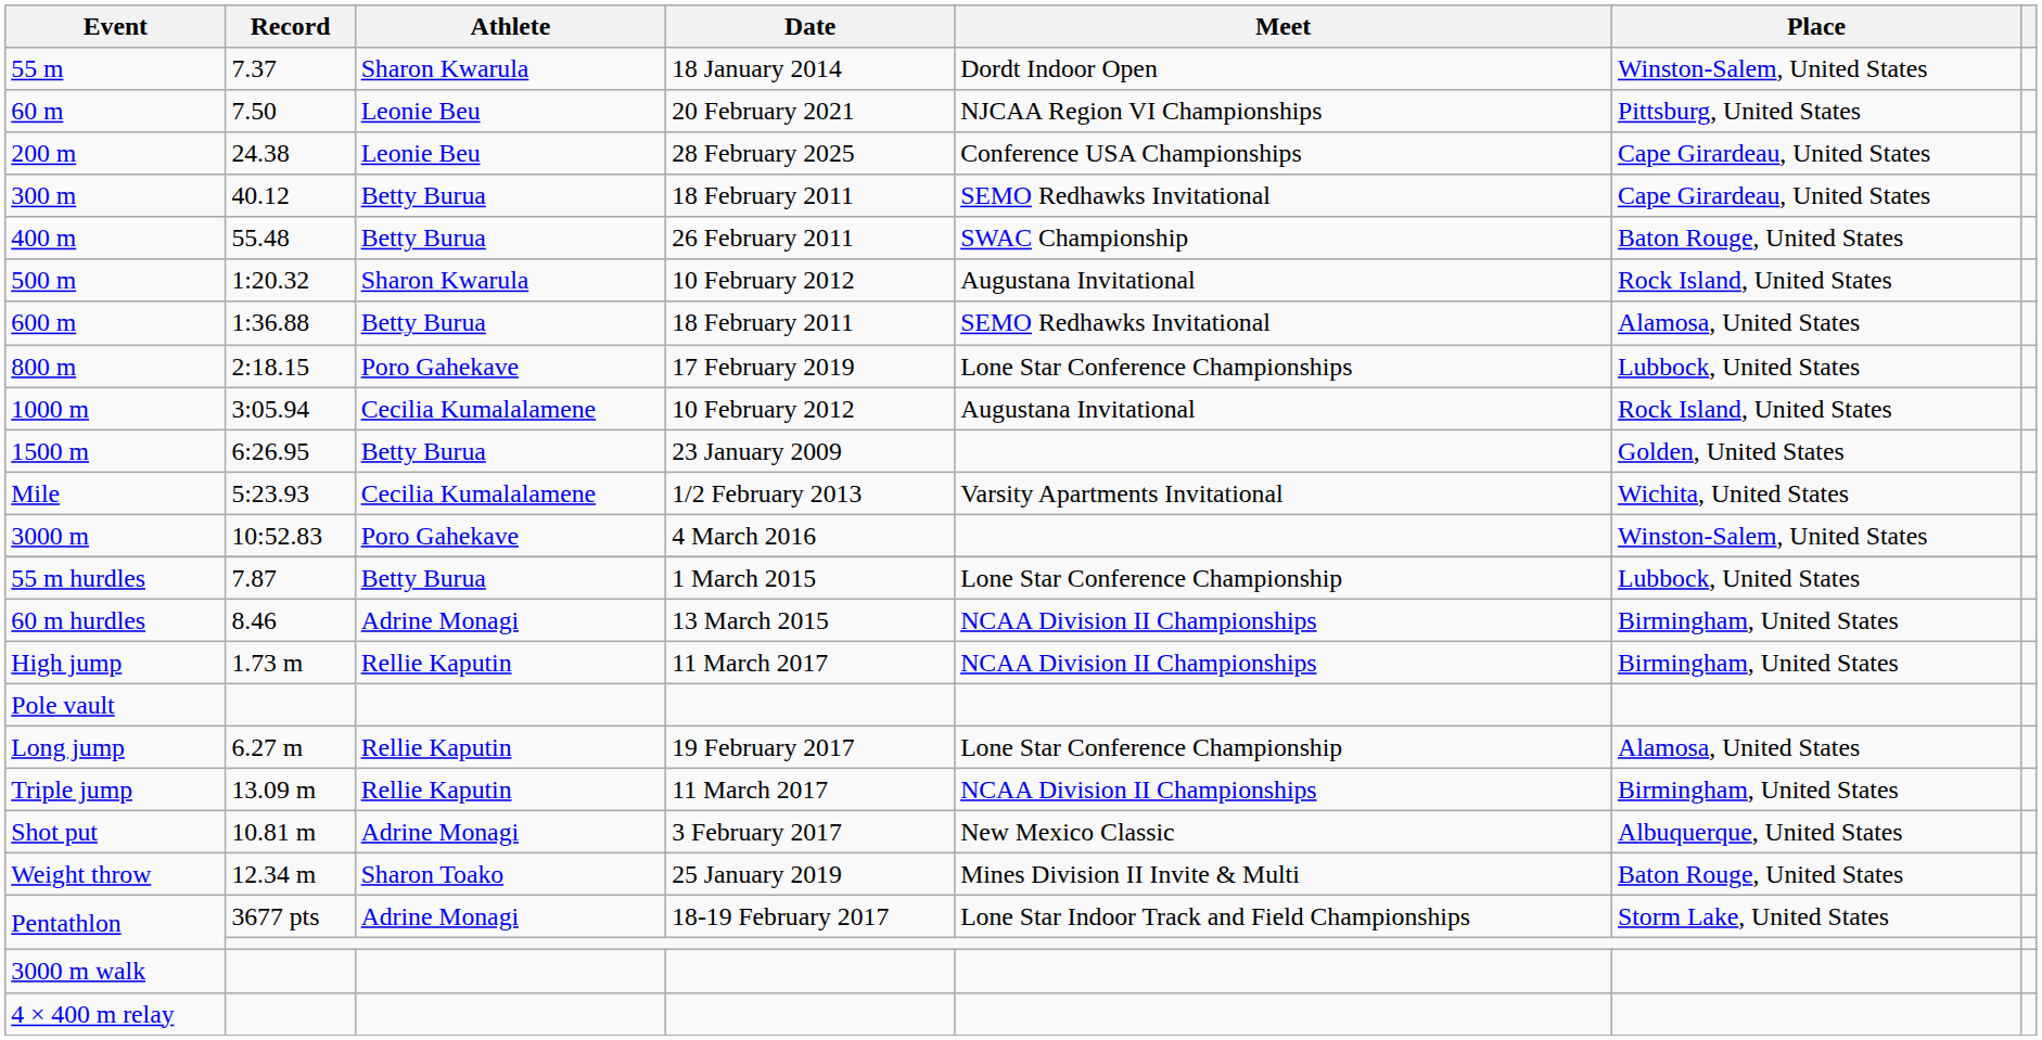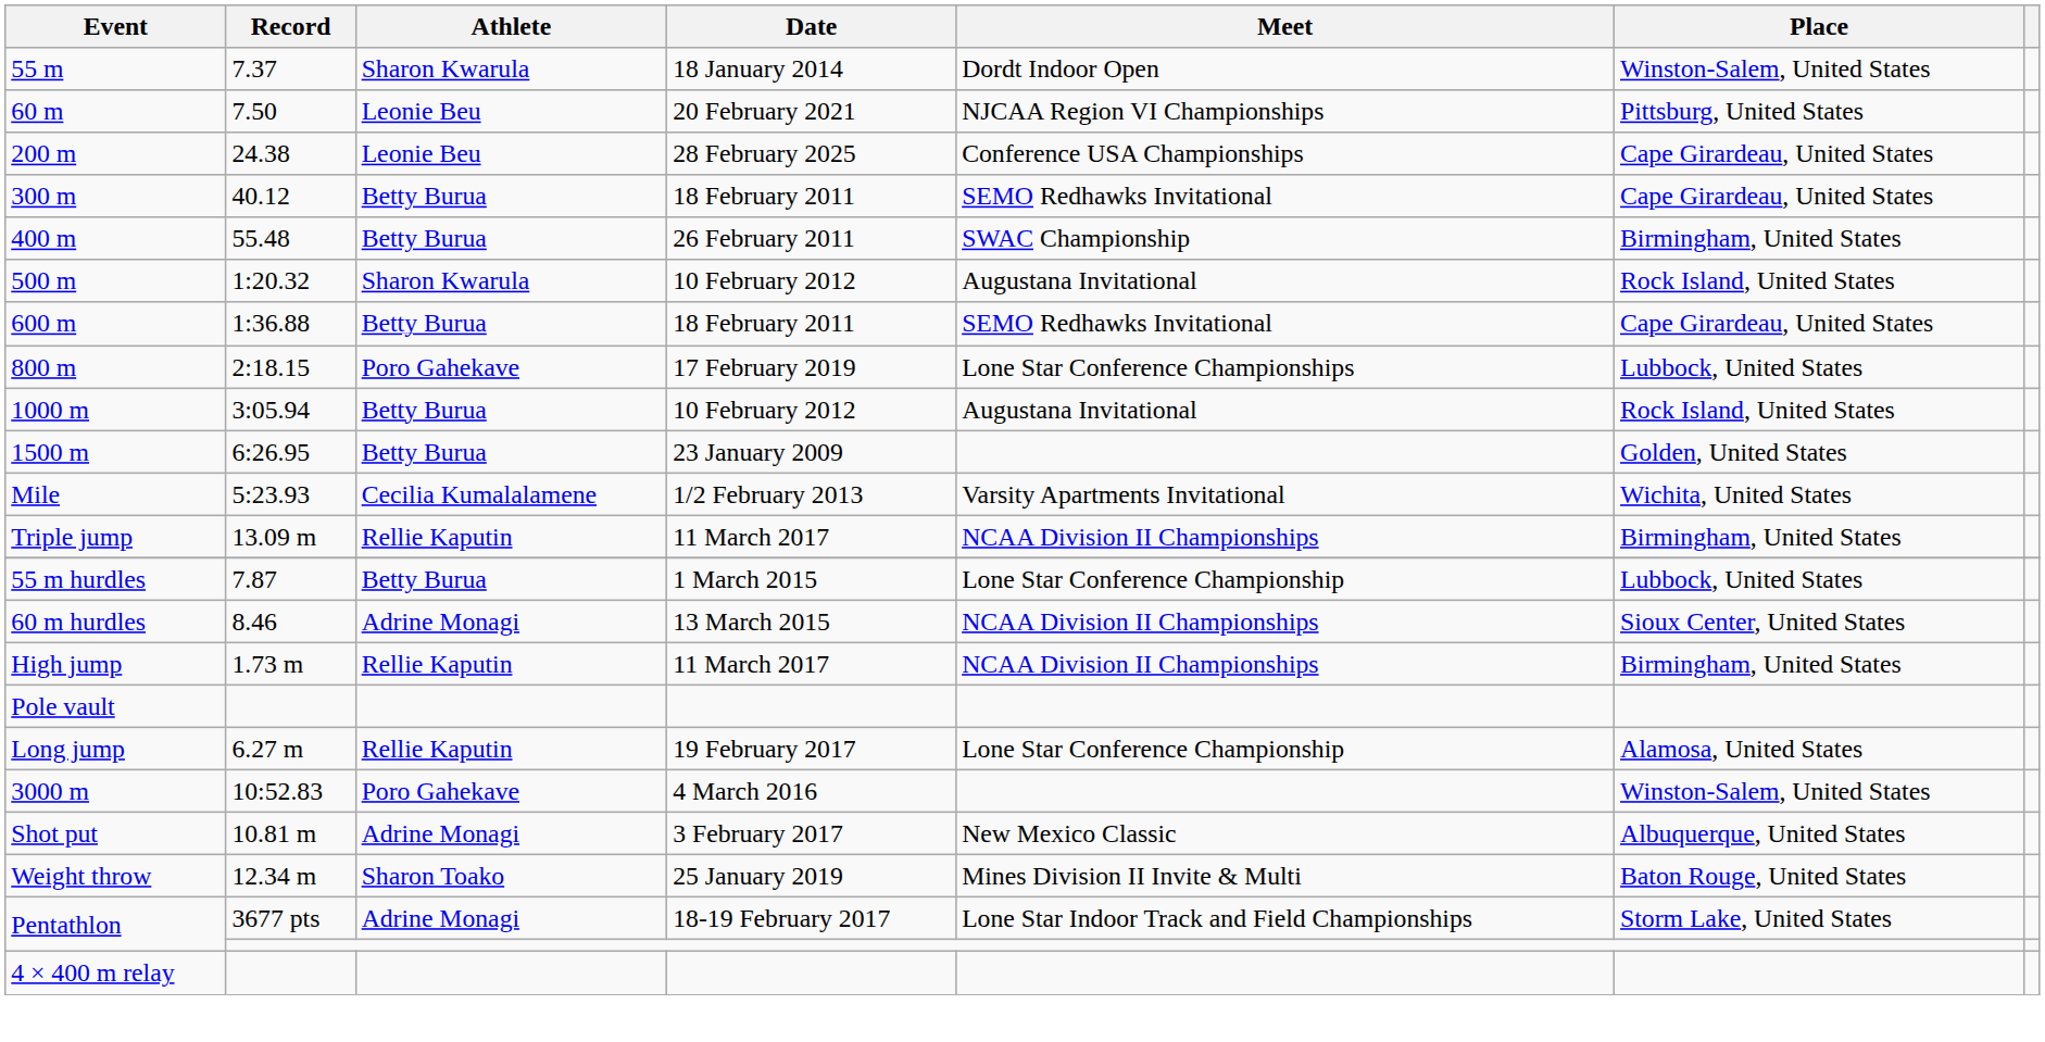 <table class="wikitable" style="font-size:95%; width: 95%;">
 <tr>
 <th>Event</th>
 <th>Record</th>
 <th>Athlete</th>
 <th>Date</th>
 <th>Meet</th>
 <th>Place</th>
 <th></th>
 </tr>
 <tr>
 <td><a href='#'>55 m</a></td>
 <td>7.37</td>
 <td><a href='#'>Sharon Kwarula</a></td>
 <td>18 January 2014</td>
 <td>Dordt Indoor Open</td>
 <td><a href='#'>Winston-Salem</a>, United States</td>
 <td></td>
 </tr>
 <tr>
 <td><a href='#'>60 m</a></td>
 <td>7.50</td>
 <td><a href='#'>Leonie Beu</a></td>
 <td>20 February 2021</td>
 <td>NJCAA Region VI Championships</td>
 <td><a href='#'>Pittsburg</a>, United States</td>
 <td></td>
 </tr>
 <tr>
 <td><a href='#'>200 m</a></td>
 <td>24.38</td>
 <td><a href='#'>Leonie Beu</a></td>
 <td>28 February 2025</td>
 <td>Conference USA Championships</td>
 <td><a href='#'>Cape Girardeau</a>, United States</td>
 <td></td>
 </tr>
 <tr>
 <td><a href='#'>300 m</a></td>
 <td>40.12</td>
 <td><a href='#'>Betty Burua</a></td>
 <td>18 February 2011</td>
 <td><a href='#'>SEMO</a> Redhawks Invitational</td>
 <td><a href='#'>Cape Girardeau</a>, United States</td>
 <td></td>
 </tr>
 <tr>
 <td><a href='#'>400 m</a></td>
 <td>55.48</td>
 <td><a href='#'>Betty Burua</a></td>
 <td>26 February 2011</td>
 <td><a href='#'>SWAC</a> Championship</td>
-<td><a href='#'>Baton Rouge</a>, United States</td>
+<td><a href='#'>Birmingham</a>, United States</td>
 <td></td>
 </tr>
 <tr>
 <td><a href='#'>500 m</a></td>
 <td>1:20.32</td>
 <td><a href='#'>Sharon Kwarula</a></td>
 <td>10 February 2012</td>
 <td>Augustana Invitational</td>
 <td><a href='#'>Rock Island</a>, United States</td>
 <td></td>
 </tr>
 <tr>
 <td><a href='#'>600 m</a></td>
 <td>1:36.88</td>
 <td><a href='#'>Betty Burua</a></td>
 <td>18 February 2011</td>
 <td><a href='#'>SEMO</a> Redhawks Invitational</td>
-<td><a href='#'>Alamosa</a>, United States</td>
+<td><a href='#'>Cape Girardeau</a>, United States</td>
 <td></td>
 </tr>
 <tr>
 <td><a href='#'>800 m</a></td>
 <td>2:18.15</td>
 <td><a href='#'>Poro Gahekave</a></td>
 <td>17 February 2019</td>
 <td>Lone Star Conference Championships</td>
 <td><a href='#'>Lubbock</a>, United States</td>
 <td></td>
 </tr>
 <tr>
 <td><a href='#'>1000 m</a></td>
 <td>3:05.94</td>
-<td><a href='#'>Cecilia Kumalalamene</a></td>
+<td><a href='#'>Betty Burua</a></td>
 <td>10 February 2012</td>
 <td>Augustana Invitational</td>
 <td><a href='#'>Rock Island</a>, United States</td>
 <td></td>
 </tr>
 <tr>
 <td><a href='#'>1500 m</a></td>
 <td>6:26.95</td>
 <td><a href='#'>Betty Burua</a></td>
 <td>23 January 2009</td>
 <td></td>
 <td><a href='#'>Golden</a>, United States</td>
 <td></td>
 </tr>
 <tr>
 <td><a href='#'>Mile</a></td>
 <td>5:23.93</td>
 <td><a href='#'>Cecilia Kumalalamene</a></td>
 <td>1/2 February 2013</td>
 <td>Varsity Apartments Invitational</td>
 <td><a href='#'>Wichita</a>, United States</td>
 <td></td>
 </tr>
 <tr>
-<td><a href='#'>3000 m</a></td>
-<td>10:52.83</td>
-<td><a href='#'>Poro Gahekave</a></td>
-<td>4 March 2016</td>
-<td></td>
-<td><a href='#'>Winston-Salem</a>, United States</td>
+<td><a href='#'>Triple jump</a></td>
+<td>13.09 m</td>
+<td><a href='#'>Rellie Kaputin</a></td>
+<td>11 March 2017</td>
+<td><a href='#'>NCAA Division II Championships</a></td>
+<td><a href='#'>Birmingham</a>, United States</td>
 <td></td>
 </tr>
 <tr>
 </tr>
 <tr>
 <td><a href='#'>55 m hurdles</a></td>
 <td>7.87</td>
 <td><a href='#'>Betty Burua</a></td>
 <td>1 March 2015</td>
 <td>Lone Star Conference Championship</td>
 <td><a href='#'>Lubbock</a>, United States</td>
 <td></td>
 </tr>
 <tr>
 <td><a href='#'>60 m hurdles</a></td>
 <td>8.46</td>
 <td><a href='#'>Adrine Monagi</a></td>
 <td>13 March 2015</td>
 <td><a href='#'>NCAA Division II Championships</a></td>
-<td><a href='#'>Birmingham</a>, United States</td>
+<td><a href='#'>Sioux Center</a>, United States</td>
 <td></td>
 </tr>
 <tr>
 <td><a href='#'>High jump</a></td>
 <td>1.73 m</td>
 <td><a href='#'>Rellie Kaputin</a></td>
 <td>11 March 2017</td>
 <td><a href='#'>NCAA Division II Championships</a></td>
 <td><a href='#'>Birmingham</a>, United States</td>
 <td></td>
 </tr>
 <tr>
 <td><a href='#'>Pole vault</a></td>
 <td></td>
 <td></td>
 <td></td>
 <td></td>
 <td></td>
 <td></td>
 </tr>
 <tr>
 <td><a href='#'>Long jump</a></td>
 <td>6.27 m </td>
 <td><a href='#'>Rellie Kaputin</a></td>
 <td>19 February 2017</td>
 <td>Lone Star Conference Championship</td>
 <td><a href='#'>Alamosa</a>, United States</td>
 <td></td>
 </tr>
 <tr>
-<td><a href='#'>Triple jump</a></td>
-<td>13.09 m</td>
-<td><a href='#'>Rellie Kaputin</a></td>
-<td>11 March 2017</td>
-<td><a href='#'>NCAA Division II Championships</a></td>
-<td><a href='#'>Birmingham</a>, United States</td>
+<td><a href='#'>3000 m</a></td>
+<td>10:52.83</td>
+<td><a href='#'>Poro Gahekave</a></td>
+<td>4 March 2016</td>
+<td></td>
+<td><a href='#'>Winston-Salem</a>, United States</td>
 <td></td>
 </tr>
 <tr>
 <td><a href='#'>Shot put</a></td>
 <td>10.81 m</td>
 <td><a href='#'>Adrine Monagi</a></td>
 <td>3 February 2017</td>
 <td>New Mexico Classic</td>
 <td><a href='#'>Albuquerque</a>, United States</td>
 <td></td>
 </tr>
 <tr>
 <td><a href='#'>Weight throw</a></td>
 <td>12.34 m</td>
 <td><a href='#'>Sharon Toako</a></td>
 <td>25 January 2019</td>
 <td>Mines Division II Invite & Multi</td>
 <td><a href='#'>Baton Rouge</a>, United States</td>
 <td></td>
 </tr>
 <tr>
 <td rowspan=2><a href='#'>Pentathlon</a></td>
 <td>3677 pts</td>
 <td><a href='#'>Adrine Monagi</a></td>
 <td>18-19 February 2017</td>
 <td>Lone Star Indoor Track and Field Championships</td>
 <td><a href='#'>Storm Lake</a>, United States</td>
 <td></td>
 </tr>
 <tr>
 <td colspan=5></td>
 <td></td>
 </tr>
 <tr>
-<td><a href='#'>3000 m walk</a></td>
-<td></td>
-<td></td>
-<td></td>
-<td></td>
-<td></td>
-<td></td>
-</tr>
-<tr>
 <td><a href='#'>4 × 400 m relay</a></td>
 <td></td>
 <td></td>
 <td></td>
 <td></td>
 <td></td>
 <td></td>
 </tr>
 </table>
